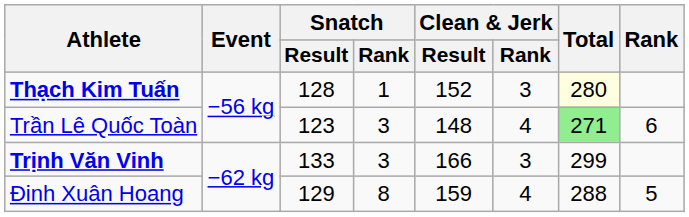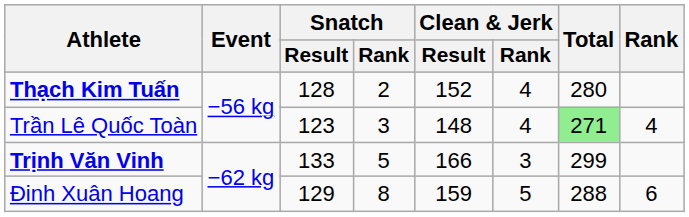 <table class="wikitable" style="font-size:90%">
 <tr>
 <th rowspan="2">Athlete</th>
 <th rowspan="2">Event</th>
 <th colspan="2">Snatch</th>
 <th colspan="2">Clean & Jerk</th>
 <th rowspan="2">Total</th>
 <th rowspan="2">Rank</th>
 </tr>
 <tr style="font-size:95%">
 <th>Result</th>
 <th>Rank</th>
 <th>Result</th>
 <th>Rank</th>
 </tr>
 <tr align=center>
 <td align=left><strong><a href='#'>Thạch Kim Tuấn</a></strong></td>
 <td align=left rowspan=2><a href='#'>−56 kg</a></td>
 <td>128</td>
-<td>1</td>
+<td>2</td>
 <td>152</td>
-<td>3</td>
-<td style="background: lightyellow;">280</td>
+<td>4</td>
+<td>280</td>
 <td></td>
 </tr>
 <tr align=center>
 <td align=left><a href='#'>Trần Lê Quốc Toàn</a></td>
 <td>123</td>
 <td>3</td>
 <td>148</td>
 <td>4</td>
 <td style="background: lightgreen;">271</td>
-<td>6</td>
+<td>4</td>
 </tr>
 <tr align=center>
 <td align=left><strong><a href='#'>Trịnh Văn Vinh</a></strong></td>
 <td align=left rowspan=2><a href='#'>−62 kg</a></td>
 <td>133</td>
-<td>3</td>
+<td>5</td>
 <td>166</td>
 <td>3</td>
 <td>299</td>
 <td></td>
 </tr>
 <tr align=center>
 <td align=left><a href='#'>Đinh Xuân Hoang</a></td>
 <td>129</td>
 <td>8</td>
 <td>159</td>
-<td>4</td>
+<td>5</td>
 <td>288</td>
-<td>5</td>
+<td>6</td>
 </tr>
 </table>
